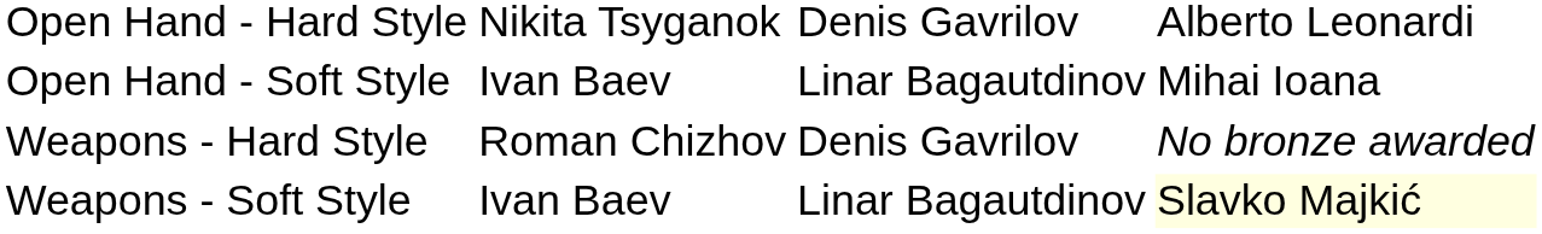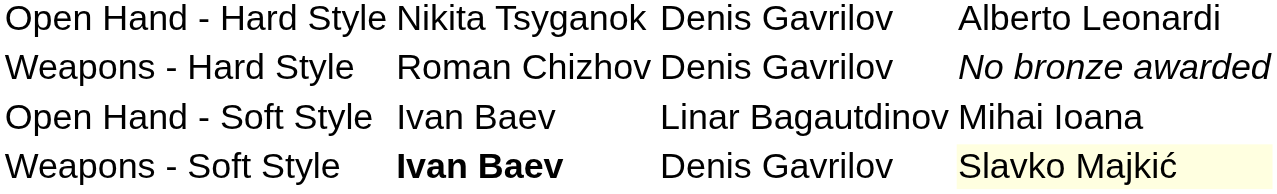 <table>
 <tr>
 <td>Open Hand - Hard Style</td>
 <td>Nikita Tsyganok </td>
 <td>Denis Gavrilov </td>
 <td>Alberto Leonardi </td>
 </tr>
 <tr>
+<td>Weapons - Hard Style</td>
+<td>Roman Chizhov </td>
+<td>Denis Gavrilov </td>
+<td><em>No bronze awarded</em></td>
+</tr>
+<tr>
 <td>Open Hand - Soft Style</td>
 <td>Ivan Baev </td>
 <td>Linar Bagautdinov </td>
 <td>Mihai Ioana </td>
 </tr>
 <tr>
-<td>Weapons - Hard Style</td>
-<td>Roman Chizhov </td>
+<td>Weapons - Soft Style</td>
+<td><strong>Ivan Baev </strong></td>
 <td>Denis Gavrilov </td>
-<td><em>No bronze awarded</em></td>
-</tr>
-<tr>
-<td>Weapons - Soft Style</td>
-<td>Ivan Baev </td>
-<td>Linar Bagautdinov </td>
 <td style="background: lightyellow;">Slavko Majkić </td>
 </tr>
 <tr>
 </tr>
 </table>
